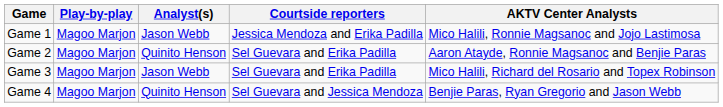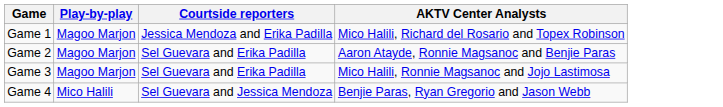 <table class=wikitable>
 <tr>
 <th>Game</th>
 <th><a href='#'>Play-by-play</a></th>
-<th><a href='#'>Analyst</a>(s)</th>
 <th><a href='#'>Courtside reporters</a></th>
 <th>AKTV Center Analysts</th>
 </tr>
 <tr>
 <td>Game 1</td>
 <td><a href='#'>Magoo Marjon</a></td>
-<td><a href='#'>Jason Webb</a></td>
 <td><a href='#'>Jessica Mendoza</a> and <a href='#'>Erika Padilla</a></td>
-<td><a href='#'>Mico Halili</a>, <a href='#'>Ronnie Magsanoc</a> and <a href='#'>Jojo Lastimosa</a></td>
+<td><a href='#'>Mico Halili</a>, <a href='#'>Richard del Rosario</a> and <a href='#'>Topex Robinson</a></td>
 </tr>
 <tr>
 <td>Game 2</td>
 <td><a href='#'>Magoo Marjon</a></td>
-<td><a href='#'>Quinito Henson</a></td>
 <td><a href='#'>Sel Guevara</a> and <a href='#'>Erika Padilla</a></td>
 <td><a href='#'>Aaron Atayde</a>, <a href='#'>Ronnie Magsanoc</a> and <a href='#'>Benjie Paras</a></td>
 </tr>
 <tr>
 <td>Game 3</td>
 <td><a href='#'>Magoo Marjon</a></td>
-<td><a href='#'>Jason Webb</a></td>
 <td><a href='#'>Sel Guevara</a> and <a href='#'>Erika Padilla</a></td>
-<td><a href='#'>Mico Halili</a>, <a href='#'>Richard del Rosario</a> and <a href='#'>Topex Robinson</a></td>
+<td><a href='#'>Mico Halili</a>, <a href='#'>Ronnie Magsanoc</a> and <a href='#'>Jojo Lastimosa</a></td>
 </tr>
 <tr>
 <td>Game 4</td>
-<td><a href='#'>Magoo Marjon</a></td>
-<td><a href='#'>Quinito Henson</a></td>
+<td><a href='#'>Mico Halili</a></td>
 <td><a href='#'>Sel Guevara</a> and <a href='#'>Jessica Mendoza</a></td>
 <td><a href='#'>Benjie Paras</a>, <a href='#'>Ryan Gregorio</a> and <a href='#'>Jason Webb</a></td>
 </tr>
 </table>
